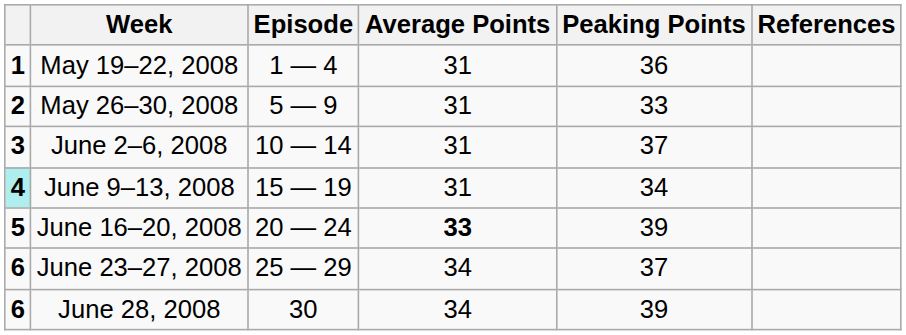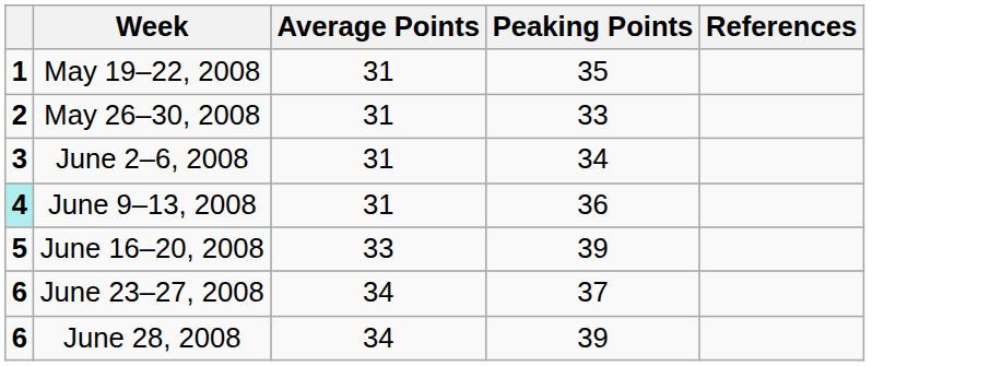 <table class="wikitable" style="text-align:center;">
 <tr>
 <th></th>
 <th>Week</th>
-<th>Episode</th>
 <th>Average Points</th>
 <th>Peaking Points</th>
 <th>References</th>
 </tr>
 <tr>
 <td><strong>1</strong></td>
 <td>May 19–22, 2008</td>
-<td>1 — 4</td>
 <td>31</td>
-<td>36</td>
+<td>35</td>
 <td></td>
 </tr>
 <tr>
 <td><strong>2</strong></td>
 <td>May 26–30, 2008</td>
-<td>5 — 9</td>
 <td>31</td>
 <td>33</td>
 <td></td>
 </tr>
 <tr>
 <td><strong>3</strong></td>
 <td>June 2–6, 2008</td>
-<td>10 — 14</td>
 <td>31</td>
-<td>37</td>
+<td>34</td>
 <td></td>
 </tr>
 <tr>
 <td style="background: paleturquoise;"><strong>4</strong></td>
 <td>June 9–13, 2008</td>
-<td>15 — 19</td>
 <td>31</td>
-<td>34</td>
+<td>36</td>
 <td></td>
 </tr>
 <tr>
 <td><strong>5</strong></td>
 <td>June 16–20, 2008</td>
-<td>20 — 24</td>
-<td><strong>33</strong></td>
+<td>33</td>
 <td>39</td>
 <td></td>
 </tr>
 <tr>
 <td><strong>6</strong></td>
 <td>June 23–27, 2008</td>
-<td>25 — 29</td>
 <td>34</td>
 <td>37</td>
 <td></td>
 </tr>
 <tr>
 <td><strong>6</strong></td>
 <td>June 28, 2008</td>
-<td>30</td>
 <td>34</td>
 <td>39</td>
 <td></td>
 </tr>
 </table>
